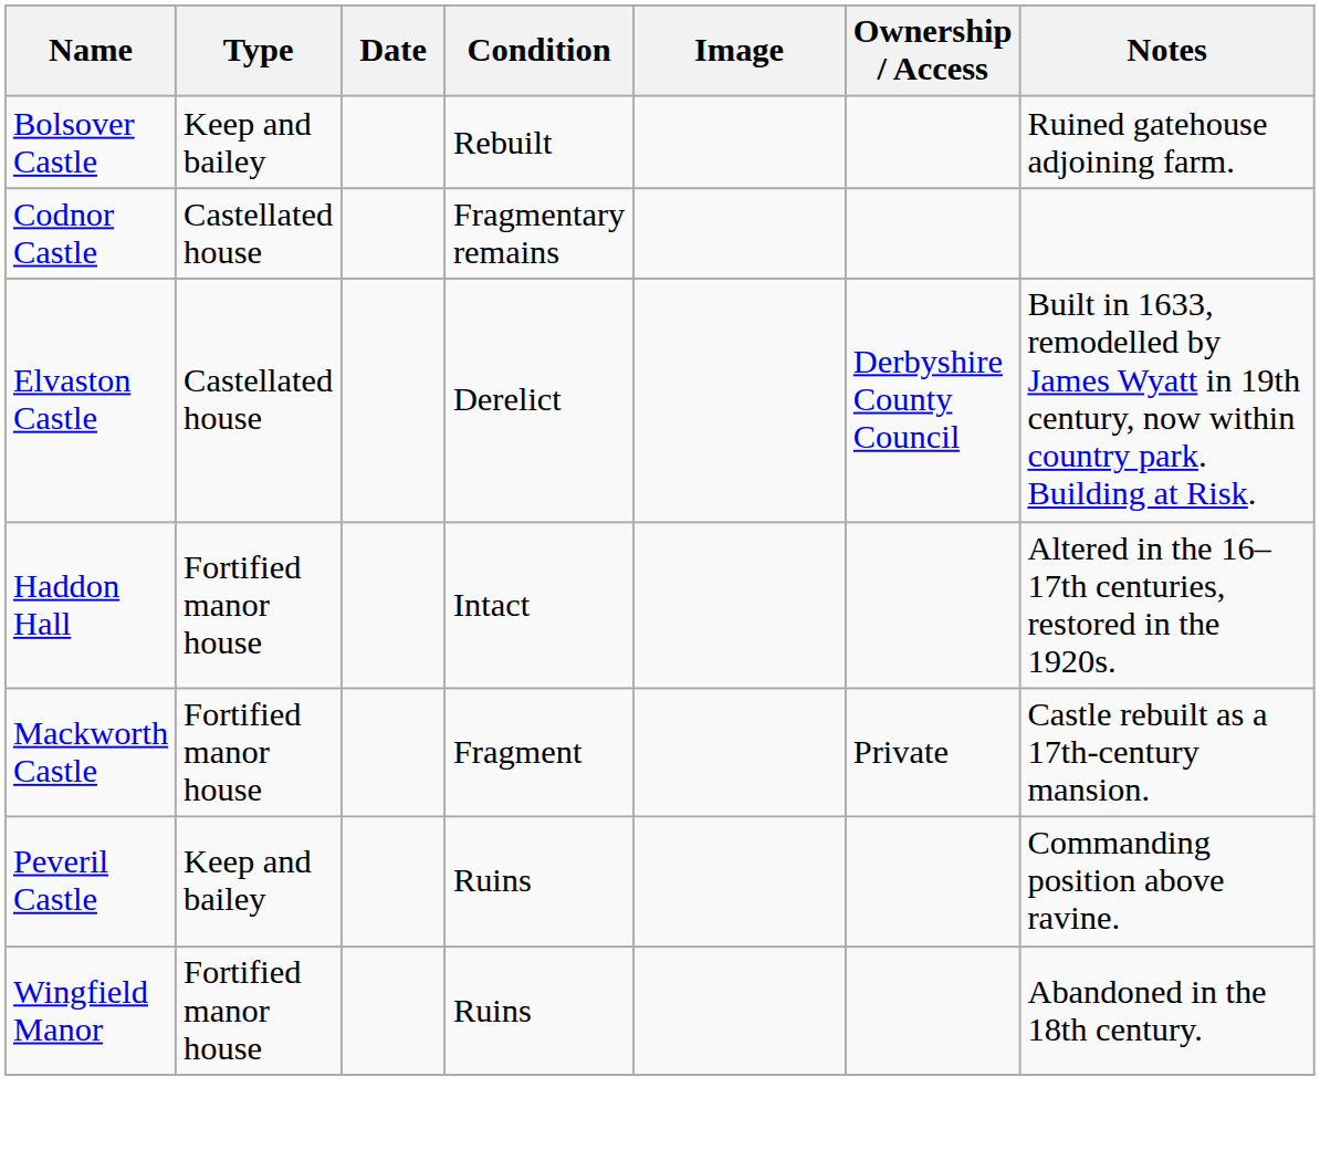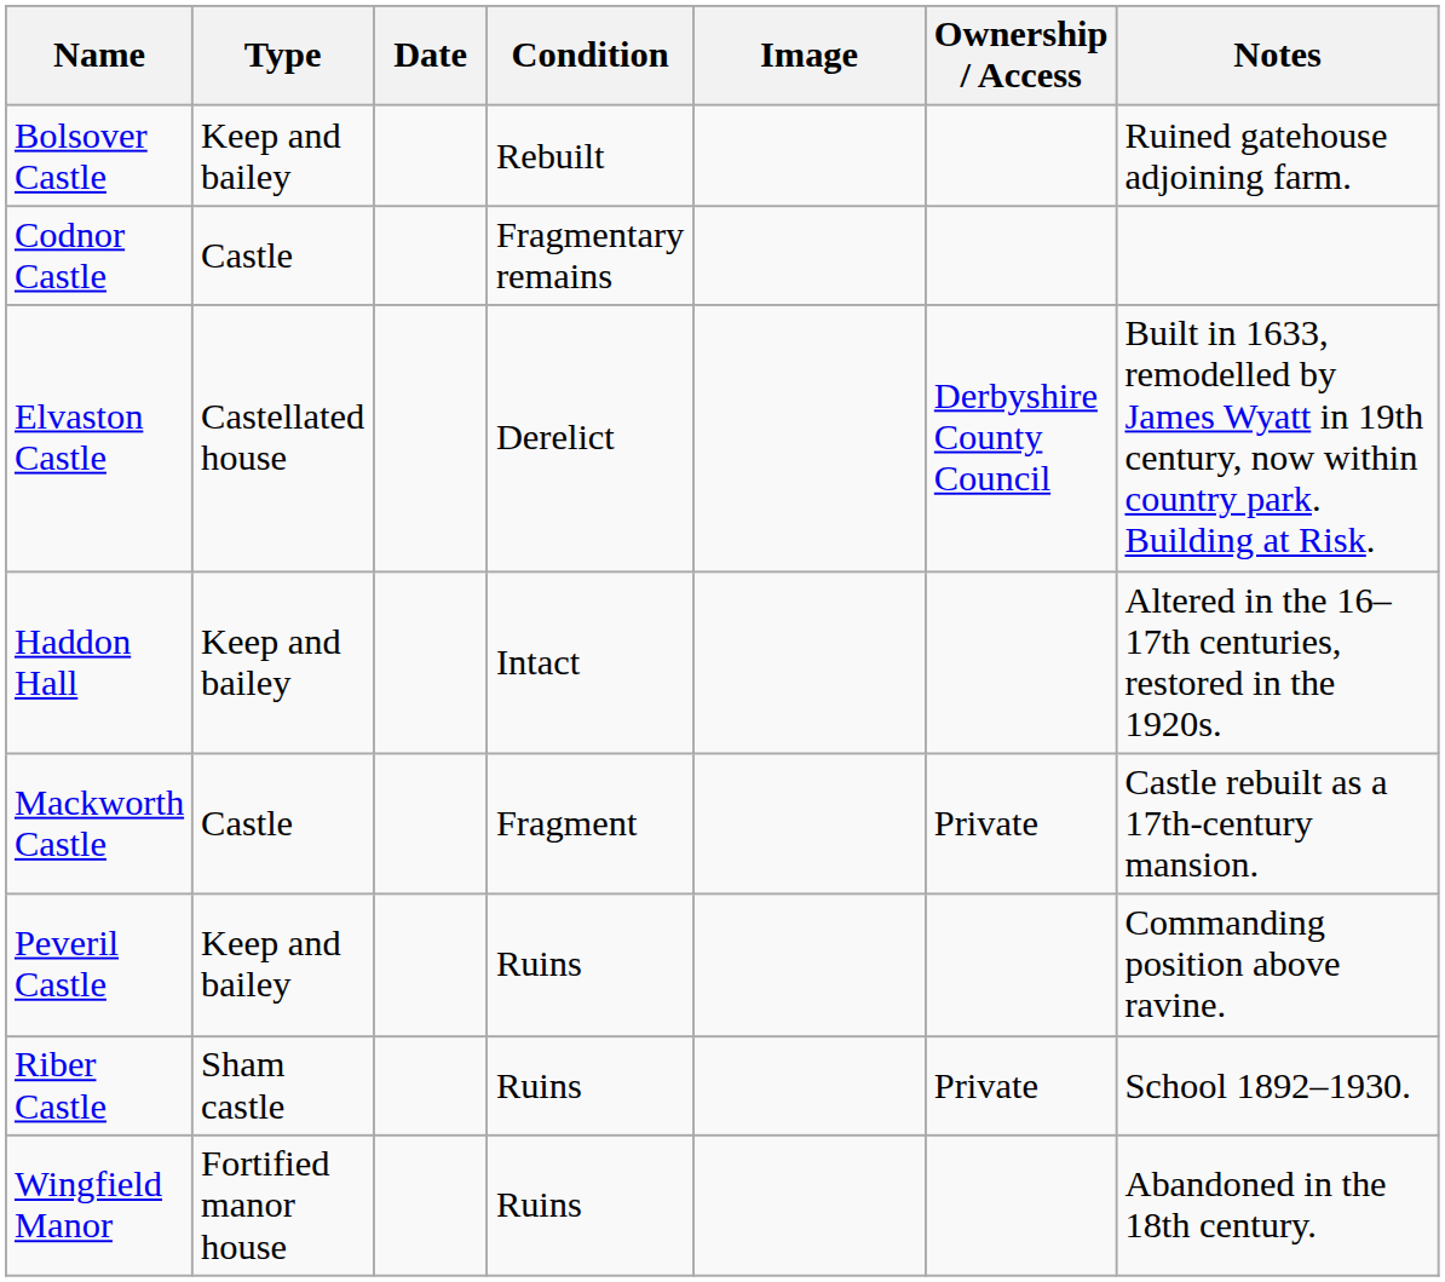 <table class="wikitable sortable sticky-header" width="100%">
 <tr>
 <th width="12%">Name</th>
 <th width="10%">Type</th>
 <th width="8%">Date</th>
 <th width="10%">Condition</th>
 <th class="unsortable" width="94">Image</th>
 <th width="10%">Ownership / Access</th>
 <th class="unsortable">Notes</th>
 </tr>
 <tr>
 <td><a href='#'>Bolsover Castle</a></td>
 <td>Keep and bailey</td>
 <td></td>
 <td>Rebuilt</td>
 <td></td>
 <td></td>
 <td>Ruined gatehouse adjoining farm.</td>
 </tr>
 <tr>
 <td><a href='#'>Codnor Castle</a></td>
-<td>Castellated house</td>
+<td>Castle</td>
 <td></td>
 <td>Fragmentary remains</td>
 <td></td>
 <td></td>
 <td></td>
 </tr>
 <tr>
 <td><a href='#'>Elvaston Castle</a></td>
 <td>Castellated house</td>
 <td></td>
 <td>Derelict</td>
 <td></td>
 <td><a href='#'>Derbyshire County Council</a></td>
 <td>Built in 1633, remodelled by <a href='#'>James Wyatt</a> in 19th century, now within <a href='#'>country park</a>. <a href='#'>Building at Risk</a>.</td>
 </tr>
 <tr>
 <td><a href='#'>Haddon Hall</a></td>
-<td>Fortified manor house</td>
+<td>Keep and bailey</td>
 <td></td>
 <td>Intact</td>
 <td></td>
 <td></td>
 <td>Altered in the 16–17th centuries, restored in the 1920s.</td>
 </tr>
 <tr>
 <td><a href='#'>Mackworth Castle</a></td>
-<td>Fortified manor house</td>
+<td>Castle</td>
 <td></td>
 <td>Fragment</td>
 <td></td>
 <td>Private</td>
 <td>Castle rebuilt as a 17th-century mansion.</td>
 </tr>
 <tr>
 <td><a href='#'>Peveril Castle</a></td>
 <td>Keep and bailey</td>
 <td></td>
 <td>Ruins</td>
 <td></td>
 <td></td>
 <td>Commanding position above ravine.</td>
 </tr>
 <tr>
+<td><a href='#'>Riber Castle</a></td>
+<td>Sham castle</td>
+<td></td>
+<td>Ruins</td>
+<td></td>
+<td>Private</td>
+<td>School 1892–1930.</td>
+</tr>
+<tr>
 <td><a href='#'>Wingfield Manor</a></td>
 <td>Fortified manor house</td>
 <td></td>
 <td>Ruins</td>
 <td></td>
 <td></td>
 <td>Abandoned in the 18th century.</td>
 </tr>
 </table>
